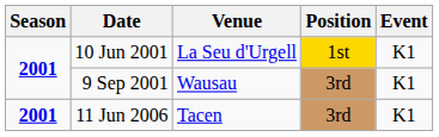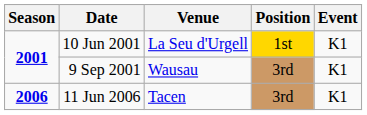 <table class="wikitable" style="text-align:center; font-size:95%;">
 <tr>
 <th>Season</th>
 <th>Date</th>
 <th>Venue</th>
 <th>Position</th>
 <th>Event</th>
 </tr>
 <tr>
 <td rowspan=2><strong><a href='#'>2001</a></strong></td>
 <td align=right>10 Jun 2001</td>
 <td align=left><a href='#'>La Seu d'Urgell</a></td>
 <td bgcolor=gold>1st</td>
 <td>K1</td>
 </tr>
 <tr>
 <td align=right>9 Sep 2001</td>
 <td align=left><a href='#'>Wausau</a></td>
 <td bgcolor=cc9966>3rd</td>
 <td>K1</td>
 </tr>
 <tr>
-<td><strong><a href='#'>2001</a></strong></td>
+<td><strong><a href='#'>2006</a></strong></td>
 <td align=right>11 Jun 2006</td>
 <td align=left><a href='#'>Tacen</a></td>
 <td bgcolor=cc9966>3rd</td>
 <td>K1</td>
 </tr>
 </table>
